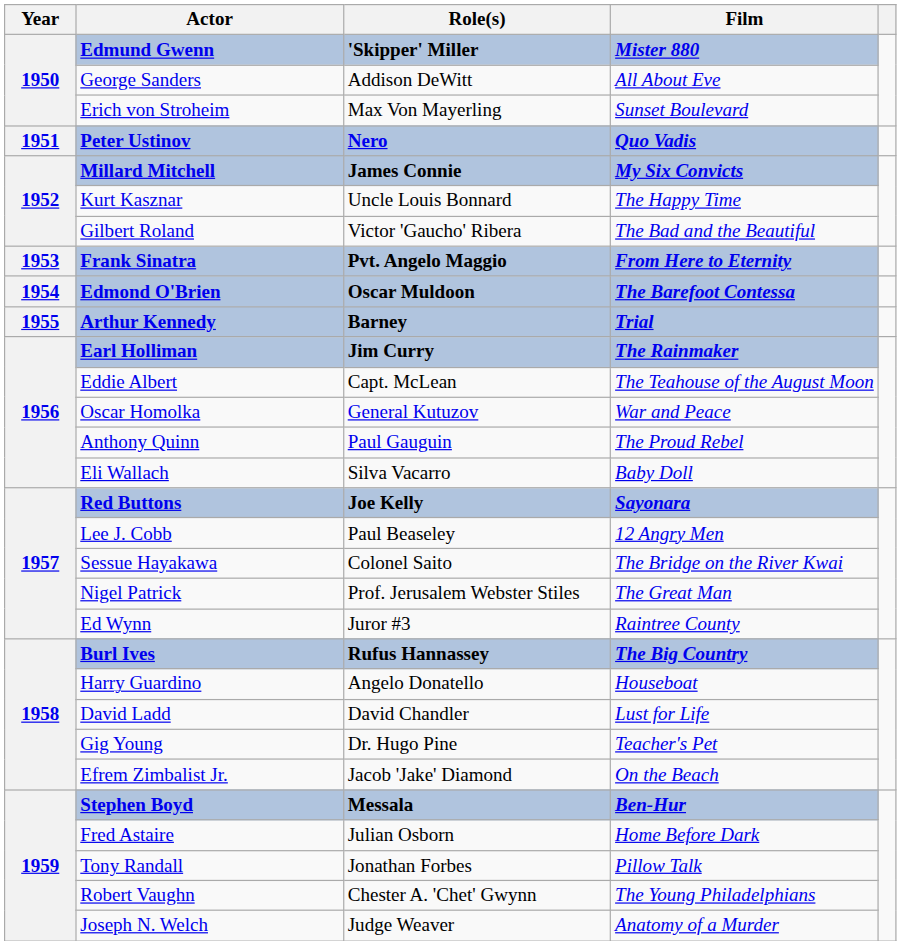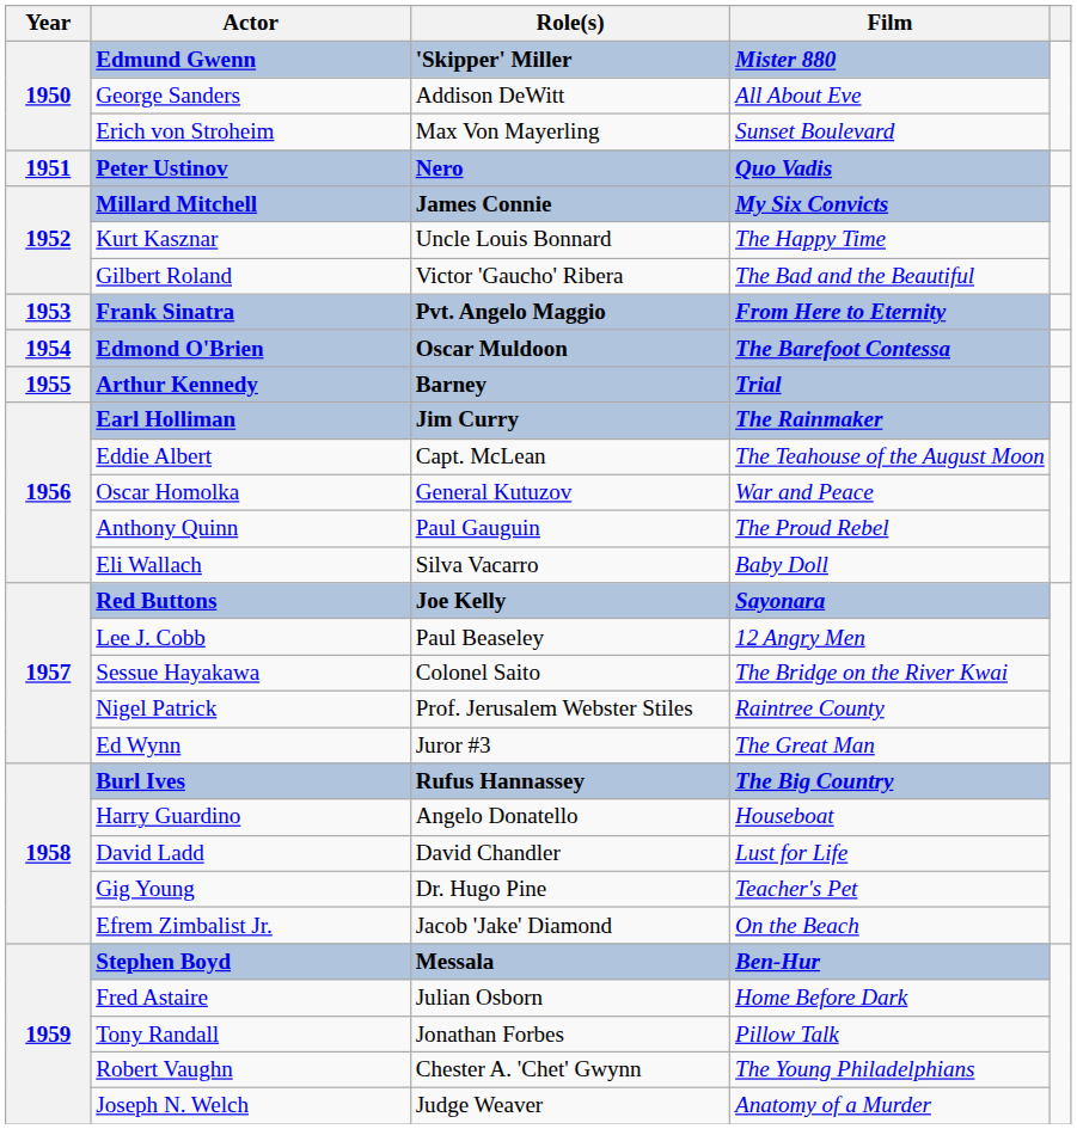 <table class="wikitable sortable">
 <tr>
 <th scope="col" style="width:8%;">Year</th>
 <th scope="col" style="width:30%;">Actor</th>
 <th scope="col" style="width:30%;">Role(s)</th>
 <th scope="col" style="width:30%;">Film</th>
 <th scope="col" style="width:2%;" class="unsortable"></th>
 </tr>
 <tr>
 <th rowspan="3" style="text-align:center;"><a href='#'>1950</a></th>
 <td style="background:#B0C4DE;"><strong><a href='#'>Edmund Gwenn</a> </strong></td>
 <td style="background:#B0C4DE;"><strong>'Skipper' Miller</strong></td>
 <td style="background:#B0C4DE;"><strong><em><a href='#'>Mister 880</a></em></strong></td>
 <td rowspan=3></td>
 </tr>
 <tr>
 <td><a href='#'>George Sanders</a></td>
 <td>Addison DeWitt</td>
 <td><em><a href='#'>All About Eve</a></em></td>
 </tr>
 <tr>
 <td><a href='#'>Erich von Stroheim</a></td>
 <td>Max Von Mayerling</td>
 <td><em><a href='#'>Sunset Boulevard</a></em></td>
 </tr>
 <tr>
 <th style="text-align:center;"><a href='#'>1951</a></th>
 <td style="background:#B0C4DE;"><strong><a href='#'>Peter Ustinov</a> </strong></td>
 <td style="background:#B0C4DE;"><strong><a href='#'>Nero</a></strong></td>
 <td style="background:#B0C4DE;"><strong><em><a href='#'>Quo Vadis</a></em></strong></td>
 <td></td>
 </tr>
 <tr>
 <th rowspan="3" style="text-align:center;"><a href='#'>1952</a></th>
 <td style="background:#B0C4DE;"><strong><a href='#'>Millard Mitchell</a></strong></td>
 <td style="background:#B0C4DE;"><strong>James Connie</strong></td>
 <td style="background:#B0C4DE;"><strong><em><a href='#'>My Six Convicts</a></em></strong></td>
 <td rowspan=3></td>
 </tr>
 <tr>
 <td><a href='#'>Kurt Kasznar</a></td>
 <td>Uncle Louis Bonnard</td>
 <td><em><a href='#'>The Happy Time</a></em></td>
 </tr>
 <tr>
 <td><a href='#'>Gilbert Roland</a></td>
 <td>Victor 'Gaucho' Ribera</td>
 <td><em><a href='#'>The Bad and the Beautiful</a></em></td>
 </tr>
 <tr>
 <th style="text-align:center;"><a href='#'>1953</a></th>
 <td style="background:#B0C4DE;"><strong><a href='#'>Frank Sinatra</a> </strong></td>
 <td style="background:#B0C4DE;"><strong>Pvt. Angelo Maggio</strong></td>
 <td style="background:#B0C4DE;"><strong><em><a href='#'>From Here to Eternity</a></em></strong></td>
 <td></td>
 </tr>
 <tr>
 <th style="text-align:center;"><a href='#'>1954</a></th>
 <td style="background:#B0C4DE;"><strong><a href='#'>Edmond O'Brien</a> </strong></td>
 <td style="background:#B0C4DE;"><strong>Oscar Muldoon</strong></td>
 <td style="background:#B0C4DE;"><strong><em><a href='#'>The Barefoot Contessa</a></em></strong></td>
 <td></td>
 </tr>
 <tr>
 <th style="text-align:center;"><a href='#'>1955</a></th>
 <td style="background:#B0C4DE;"><strong><a href='#'>Arthur Kennedy</a> </strong></td>
 <td style="background:#B0C4DE;"><strong>Barney</strong></td>
 <td style="background:#B0C4DE;"><strong><em><a href='#'>Trial</a></em></strong></td>
 <td></td>
 </tr>
 <tr>
 <th rowspan="5" style="text-align:center;"><a href='#'>1956</a></th>
 <td style="background:#B0C4DE;"><strong><a href='#'>Earl Holliman</a></strong></td>
 <td style="background:#B0C4DE;"><strong>Jim Curry</strong></td>
 <td style="background:#B0C4DE;"><strong><em><a href='#'>The Rainmaker</a></em></strong></td>
 <td rowspan=5></td>
 </tr>
 <tr>
 <td><a href='#'>Eddie Albert</a></td>
 <td>Capt. McLean</td>
 <td><em><a href='#'>The Teahouse of the August Moon</a></em></td>
 </tr>
 <tr>
 <td><a href='#'>Oscar Homolka</a></td>
 <td><a href='#'>General Kutuzov</a></td>
 <td><em><a href='#'>War and Peace</a></em></td>
 </tr>
 <tr>
 <td><a href='#'>Anthony Quinn</a></td>
 <td><a href='#'>Paul Gauguin</a></td>
 <td><em><a href='#'>The Proud Rebel</a></em></td>
 </tr>
 <tr>
 <td><a href='#'>Eli Wallach</a></td>
 <td>Silva Vacarro</td>
 <td><em><a href='#'>Baby Doll</a></em></td>
 </tr>
 <tr>
 <th rowspan="5" style="text-align:center;"><a href='#'>1957</a></th>
 <td style="background:#B0C4DE;"><strong><a href='#'>Red Buttons</a> </strong></td>
 <td style="background:#B0C4DE;"><strong>Joe Kelly</strong></td>
 <td style="background:#B0C4DE;"><strong><em><a href='#'>Sayonara</a></em></strong></td>
 <td rowspan=5></td>
 </tr>
 <tr>
 <td><a href='#'>Lee J. Cobb</a></td>
 <td>Paul Beaseley</td>
 <td><em><a href='#'>12 Angry Men</a></em></td>
 </tr>
 <tr>
 <td><a href='#'>Sessue Hayakawa</a></td>
 <td>Colonel Saito</td>
 <td><em><a href='#'>The Bridge on the River Kwai</a></em></td>
 </tr>
 <tr>
 <td><a href='#'>Nigel Patrick</a></td>
 <td>Prof. Jerusalem Webster Stiles</td>
-<td><em><a href='#'>The Great Man</a></em></td>
+<td><em><a href='#'>Raintree County</a></em></td>
 </tr>
 <tr>
 <td><a href='#'>Ed Wynn</a></td>
 <td>Juror #3</td>
-<td><em><a href='#'>Raintree County</a></em></td>
+<td><em><a href='#'>The Great Man</a></em></td>
 </tr>
 <tr>
 <th rowspan="5" style="text-align:center;"><a href='#'>1958</a></th>
 <td style="background:#B0C4DE;"><strong><a href='#'>Burl Ives</a> </strong></td>
 <td style="background:#B0C4DE;"><strong>Rufus Hannassey</strong></td>
 <td style="background:#B0C4DE;"><strong><em><a href='#'>The Big Country</a></em></strong></td>
 <td rowspan=5></td>
 </tr>
 <tr>
 <td><a href='#'>Harry Guardino</a></td>
 <td>Angelo Donatello</td>
 <td><em><a href='#'>Houseboat</a></em></td>
 </tr>
 <tr>
 <td><a href='#'>David Ladd</a></td>
 <td>David Chandler</td>
 <td><em><a href='#'>Lust for Life</a></em></td>
 </tr>
 <tr>
 <td><a href='#'>Gig Young</a></td>
 <td>Dr. Hugo Pine</td>
 <td><em><a href='#'>Teacher's Pet</a></em></td>
 </tr>
 <tr>
 <td><a href='#'>Efrem Zimbalist Jr.</a></td>
 <td>Jacob 'Jake' Diamond</td>
 <td><em><a href='#'>On the Beach</a></em></td>
 </tr>
 <tr>
 <th rowspan="5" style="text-align:center;"><a href='#'>1959</a></th>
 <td style="background:#B0C4DE;"><strong><a href='#'>Stephen Boyd</a></strong></td>
 <td style="background:#B0C4DE;"><strong>Messala</strong></td>
 <td style="background:#B0C4DE;"><strong><em><a href='#'>Ben-Hur</a></em></strong></td>
 <td rowspan=5></td>
 </tr>
 <tr>
 <td><a href='#'>Fred Astaire</a></td>
 <td>Julian Osborn</td>
 <td><em><a href='#'>Home Before Dark</a></em></td>
 </tr>
 <tr>
 <td><a href='#'>Tony Randall</a></td>
 <td>Jonathan Forbes</td>
 <td><em><a href='#'>Pillow Talk</a></em></td>
 </tr>
 <tr>
 <td><a href='#'>Robert Vaughn</a></td>
 <td>Chester A. 'Chet' Gwynn</td>
 <td><em><a href='#'>The Young Philadelphians</a></em></td>
 </tr>
 <tr>
 <td><a href='#'>Joseph N. Welch</a></td>
 <td>Judge Weaver</td>
 <td><em><a href='#'>Anatomy of a Murder</a></em></td>
 </tr>
 </table>
